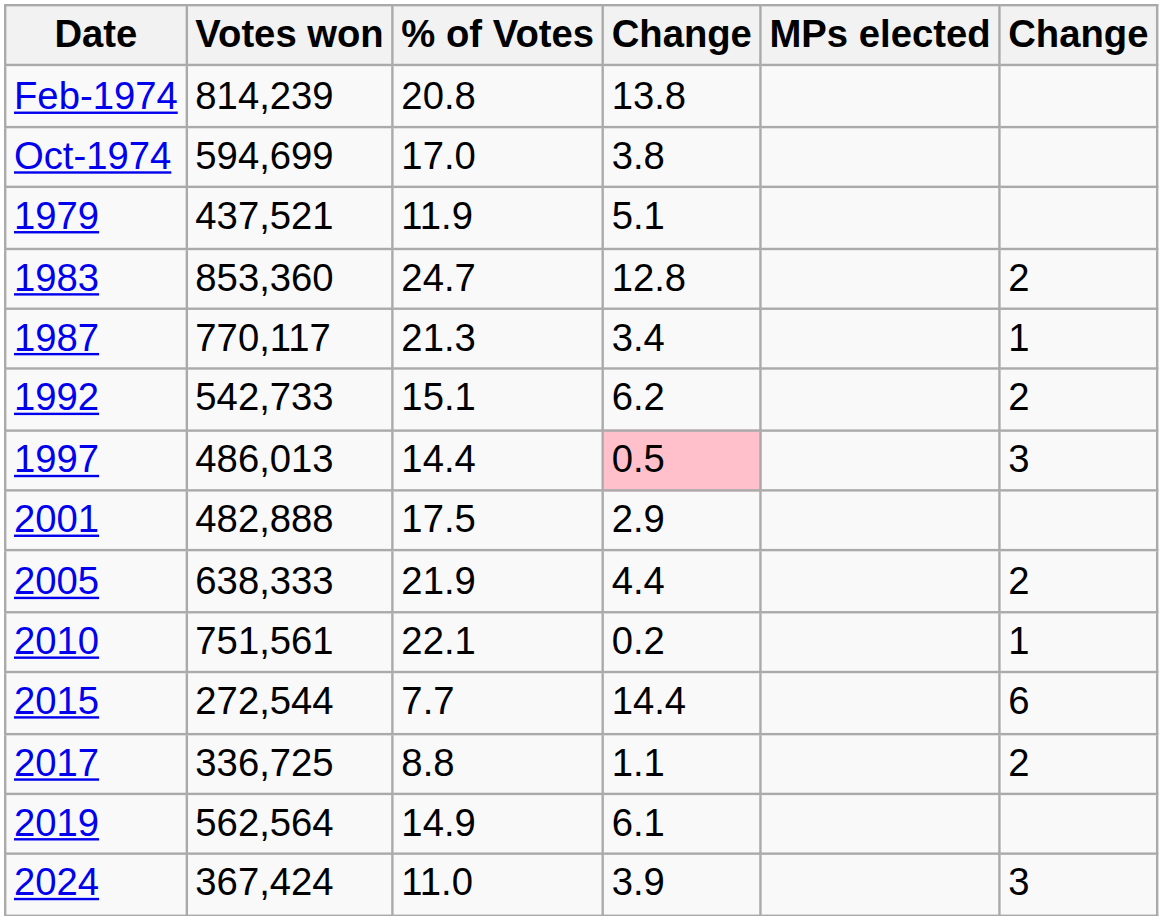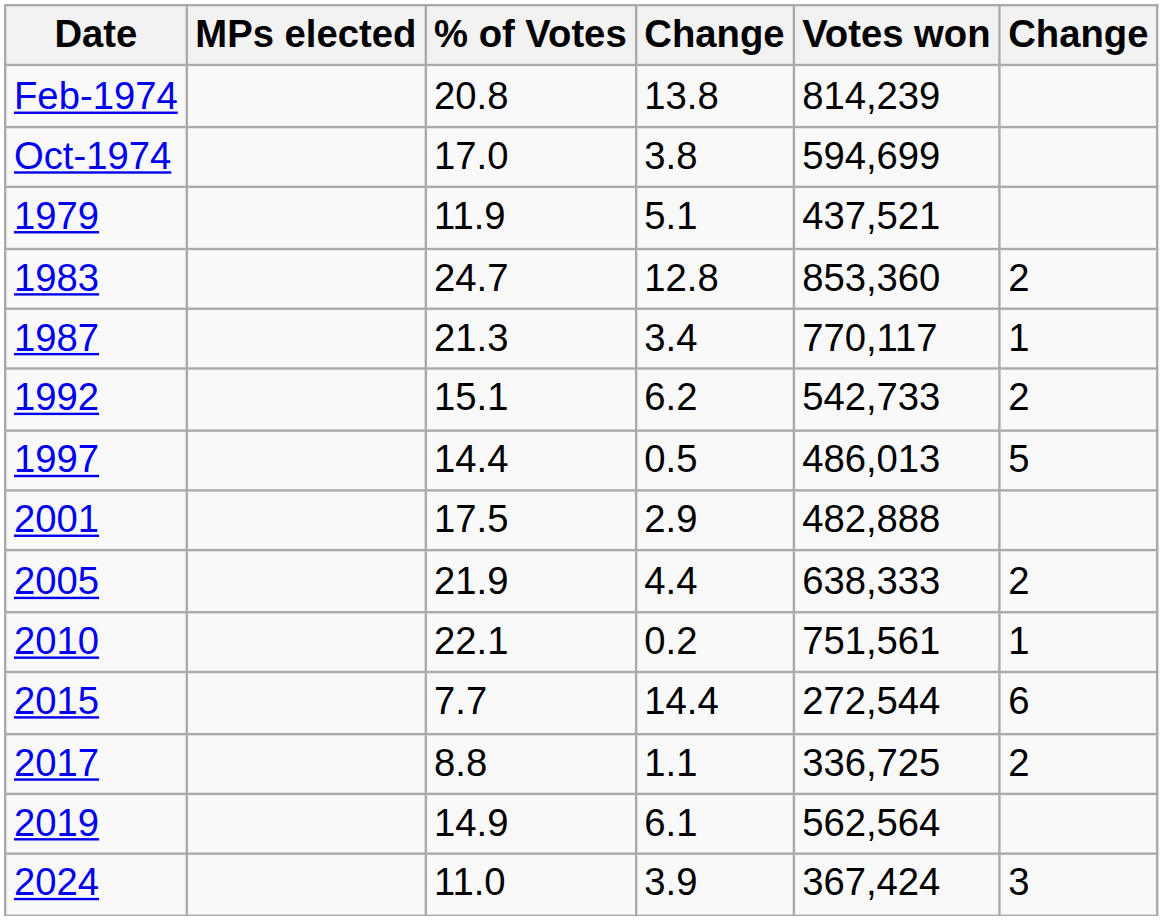 <table class="sortable wikitable"style="text-align: left">
 <tr>
 <th>Date</th>
-<th>Votes won</th>
+<th>MPs elected</th>
 <th>% of Votes</th>
 <th>Change</th>
-<th>MPs elected</th>
+<th>Votes won</th>
 <th>Change</th>
 </tr>
 <tr>
 <td><a href='#'>Feb-1974</a></td>
-<td>814,239</td>
+<td></td>
 <td>20.8</td>
 <td> 13.8</td>
-<td></td>
+<td>814,239</td>
 <td></td>
 </tr>
 <tr>
 <td><a href='#'>Oct-1974</a></td>
-<td>594,699</td>
+<td></td>
 <td>17.0</td>
 <td> 3.8</td>
-<td></td>
+<td>594,699</td>
 <td></td>
 </tr>
 <tr>
 <td><a href='#'>1979</a></td>
-<td>437,521</td>
+<td></td>
 <td>11.9</td>
 <td> 5.1</td>
-<td></td>
+<td>437,521</td>
 <td></td>
 </tr>
 <tr>
 <td><a href='#'>1983</a></td>
-<td>853,360</td>
+<td></td>
 <td>24.7</td>
 <td> 12.8</td>
-<td></td>
+<td>853,360</td>
 <td> 2</td>
 </tr>
 <tr>
 <td><a href='#'>1987</a></td>
-<td>770,117</td>
+<td></td>
 <td>21.3</td>
 <td> 3.4</td>
-<td></td>
+<td>770,117</td>
 <td> 1</td>
 </tr>
 <tr>
 <td><a href='#'>1992</a></td>
-<td>542,733</td>
+<td></td>
 <td>15.1</td>
 <td> 6.2</td>
-<td></td>
+<td>542,733</td>
 <td> 2</td>
 </tr>
 <tr>
 <td><a href='#'>1997</a></td>
+<td></td>
+<td>14.4</td>
+<td> 0.5</td>
 <td>486,013</td>
-<td>14.4</td>
-<td style="background: pink;"> 0.5</td>
-<td></td>
-<td> 3</td>
+<td> 5</td>
 </tr>
 <tr>
 <td><a href='#'>2001</a></td>
-<td>482,888</td>
+<td></td>
 <td>17.5</td>
 <td> 2.9</td>
-<td></td>
+<td>482,888</td>
 <td></td>
 </tr>
 <tr>
 <td><a href='#'>2005</a></td>
-<td>638,333</td>
+<td></td>
 <td>21.9</td>
 <td> 4.4</td>
-<td></td>
+<td>638,333</td>
 <td> 2</td>
 </tr>
 <tr>
 <td><a href='#'>2010</a></td>
-<td>751,561</td>
+<td></td>
 <td>22.1</td>
 <td> 0.2</td>
-<td></td>
+<td>751,561</td>
 <td> 1</td>
 </tr>
 <tr>
 <td><a href='#'>2015</a></td>
-<td>272,544</td>
+<td></td>
 <td>7.7</td>
 <td> 14.4</td>
-<td></td>
+<td>272,544</td>
 <td> 6</td>
 </tr>
 <tr>
 <td><a href='#'>2017</a></td>
-<td>336,725</td>
+<td></td>
 <td>8.8</td>
 <td> 1.1</td>
-<td></td>
+<td>336,725</td>
 <td> 2</td>
 </tr>
 <tr>
 <td><a href='#'>2019</a></td>
-<td>562,564</td>
+<td></td>
 <td>14.9</td>
 <td> 6.1</td>
-<td></td>
+<td>562,564</td>
 <td></td>
 </tr>
 <tr>
 <td><a href='#'>2024</a></td>
-<td>367,424</td>
+<td></td>
 <td>11.0</td>
 <td> 3.9</td>
-<td></td>
+<td>367,424</td>
 <td> 3</td>
 </tr>
 </table>
